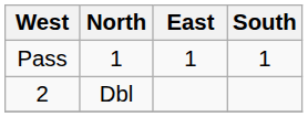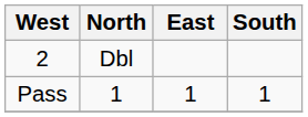 <table class='wikitable'>
 <tr>
 <th width="25%"><strong>West </strong></th>
 <th width="25%"><strong>North </strong></th>
 <th width="25%"><strong>East </strong></th>
 <th width="25%"><strong>South</strong></th>
 </tr>
 <tr align=center>
+<td>2 </td>
+<td>Dbl</td>
+<td></td>
+<td></td>
+</tr>
+<tr align=center>
 <td>Pass</td>
 <td>1</td>
 <td>1 </td>
 <td>1</td>
 </tr>
 <tr align=center>
-<td>2 </td>
-<td>Dbl</td>
-<td></td>
-<td></td>
-</tr>
-<tr align=center>
 </tr>
 </table>
